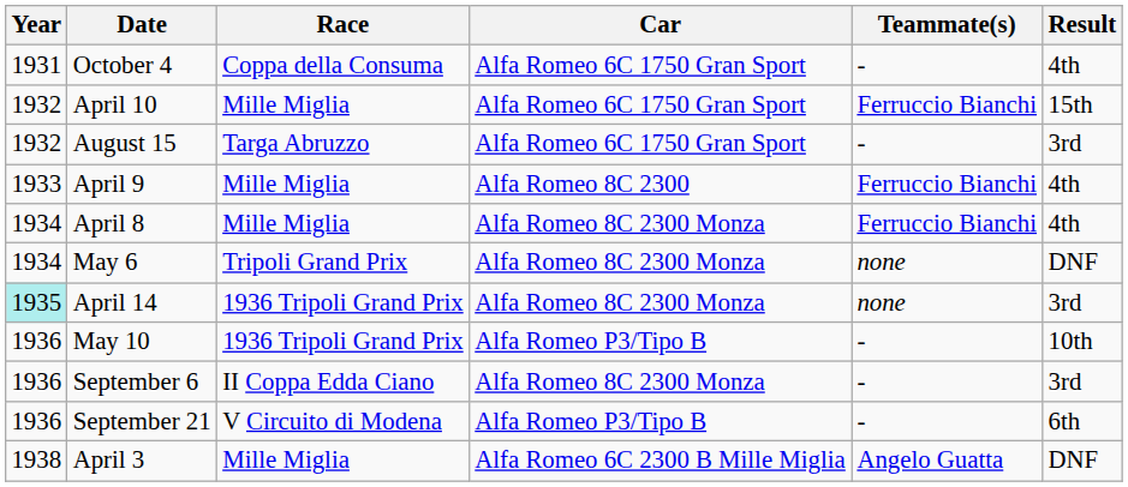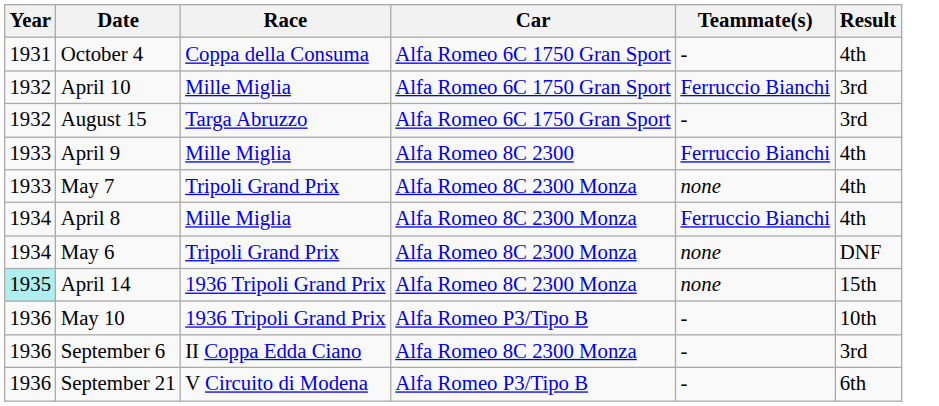 <table class="wikitable">
 <tr>
 <th>Year</th>
 <th>Date</th>
 <th>Race</th>
 <th>Car</th>
 <th>Teammate(s)</th>
 <th>Result</th>
 </tr>
 <tr>
 <td>1931</td>
 <td>October 4</td>
 <td><a href='#'>Coppa della Consuma</a></td>
 <td><a href='#'>Alfa Romeo 6C 1750 Gran Sport</a></td>
 <td>-</td>
 <td>4th</td>
 </tr>
 <tr>
 <td>1932</td>
 <td>April 10</td>
 <td><a href='#'>Mille Miglia</a></td>
 <td><a href='#'>Alfa Romeo 6C 1750 Gran Sport</a></td>
 <td><a href='#'>Ferruccio Bianchi</a></td>
-<td>15th</td>
+<td>3rd</td>
 </tr>
 <tr>
 <td>1932</td>
 <td>August 15</td>
 <td><a href='#'>Targa Abruzzo</a></td>
 <td><a href='#'>Alfa Romeo 6C 1750 Gran Sport</a></td>
 <td>-</td>
 <td>3rd</td>
 </tr>
 <tr>
 <td>1933</td>
 <td>April 9</td>
 <td><a href='#'>Mille Miglia</a></td>
 <td><a href='#'>Alfa Romeo 8C 2300</a></td>
 <td><a href='#'>Ferruccio Bianchi</a></td>
+<td>4th</td>
+</tr>
+<tr>
+<td>1933</td>
+<td>May 7</td>
+<td><a href='#'>Tripoli Grand Prix</a></td>
+<td><a href='#'>Alfa Romeo 8C 2300 Monza</a></td>
+<td><em>none</em></td>
 <td>4th</td>
 </tr>
 <tr>
 <td>1934</td>
 <td>April 8</td>
 <td><a href='#'>Mille Miglia</a></td>
 <td><a href='#'>Alfa Romeo 8C 2300 Monza</a></td>
 <td><a href='#'>Ferruccio Bianchi</a></td>
 <td>4th</td>
 </tr>
 <tr>
 <td>1934</td>
 <td>May 6</td>
 <td><a href='#'>Tripoli Grand Prix</a></td>
 <td><a href='#'>Alfa Romeo 8C 2300 Monza</a></td>
 <td><em>none</em></td>
 <td>DNF</td>
 </tr>
 <tr>
 <td style="background: paleturquoise;">1935</td>
 <td>April 14</td>
 <td><a href='#'>1936 Tripoli Grand Prix</a></td>
 <td><a href='#'>Alfa Romeo 8C 2300 Monza</a></td>
 <td><em>none</em></td>
-<td>3rd</td>
+<td>15th</td>
 </tr>
 <tr>
 <td>1936</td>
 <td>May 10</td>
 <td><a href='#'>1936 Tripoli Grand Prix</a></td>
 <td><a href='#'>Alfa Romeo P3/Tipo B</a></td>
 <td>-</td>
 <td>10th</td>
 </tr>
 <tr>
 <td>1936</td>
 <td>September 6</td>
 <td>II <a href='#'>Coppa Edda Ciano</a></td>
 <td><a href='#'>Alfa Romeo 8C 2300 Monza</a></td>
 <td>-</td>
 <td>3rd</td>
 </tr>
 <tr>
 <td>1936</td>
 <td>September 21</td>
 <td>V <a href='#'>Circuito di Modena</a></td>
 <td><a href='#'>Alfa Romeo P3/Tipo B</a></td>
 <td>-</td>
 <td>6th</td>
 </tr>
-<tr>
-<td>1938</td>
-<td>April 3</td>
-<td><a href='#'>Mille Miglia</a></td>
-<td><a href='#'>Alfa Romeo 6C 2300 B Mille Miglia</a></td>
-<td><a href='#'>Angelo Guatta</a></td>
-<td>DNF</td>
-</tr>
 </table>
